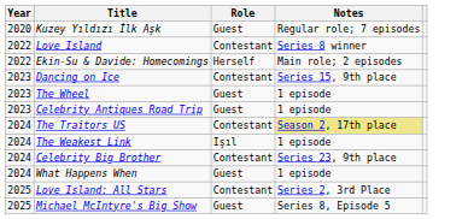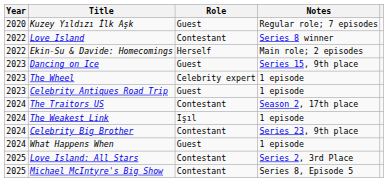 <table class="wikitable">
 <tr>
 <th>Year</th>
 <th>Title</th>
 <th>Role</th>
 <th>Notes</th>
 <th></th>
 </tr>
 <tr>
 <td>2020</td>
 <td><em>Kuzey Yıldızı İlk Aşk</em></td>
 <td>Guest</td>
 <td>Regular role; 7 episodes</td>
 <td align="center"></td>
 </tr>
 <tr>
 <td>2022</td>
 <td><em><a href='#'>Love Island</a></em></td>
 <td>Contestant</td>
 <td><a href='#'>Series 8</a> winner</td>
 <td align="center"></td>
 </tr>
 <tr>
 <td>2022</td>
 <td><em>Ekin-Su & Davide: Homecomings</em></td>
 <td>Herself</td>
 <td>Main role; 2 episodes</td>
 <td align="center"></td>
 </tr>
 <tr>
 <td>2023</td>
 <td><em><a href='#'>Dancing on Ice</a></em></td>
-<td>Contestant</td>
+<td>Guest</td>
 <td><a href='#'>Series 15</a>, 9th place</td>
 <td align="center"></td>
 </tr>
 <tr>
 <td>2023</td>
 <td><em><a href='#'>The Wheel</a></em></td>
-<td>Guest</td>
+<td>Celebrity expert</td>
 <td>1 episode</td>
 <td align="center"></td>
 </tr>
 <tr>
 <td>2023</td>
 <td><em><a href='#'>Celebrity Antiques Road Trip</a></em></td>
 <td>Guest</td>
 <td>1 episode</td>
 <td align="center"></td>
 </tr>
 <tr>
 <td>2024</td>
 <td><em><a href='#'>The Traitors US</a></em></td>
 <td>Contestant</td>
-<td style="background: khaki;"><a href='#'>Season 2</a>, 17th place</td>
+<td><a href='#'>Season 2</a>, 17th place</td>
 <td align="center"></td>
 </tr>
 <tr>
 <td>2024</td>
 <td><em><a href='#'>The Weakest Link</a></em></td>
 <td>Işıl</td>
 <td>1 episode</td>
 <td align="center"></td>
 </tr>
 <tr>
 <td>2024</td>
 <td><em><a href='#'>Celebrity Big Brother</a></em></td>
 <td>Contestant</td>
 <td><a href='#'>Series 23</a>, 9th place</td>
 <td align="center"></td>
 </tr>
 <tr>
 <td>2024</td>
 <td><em>What Happens When</em></td>
 <td>Guest</td>
 <td>1 episode</td>
 <td></td>
 </tr>
 <tr>
 <td>2025</td>
 <td><em><a href='#'>Love Island: All Stars</a></em></td>
 <td>Contestant</td>
 <td><a href='#'>Series 2</a>, 3rd Place</td>
 <td></td>
 </tr>
 <tr>
 <td>2025</td>
 <td><em><a href='#'>Michael McIntyre's Big Show</a></em></td>
-<td>Guest</td>
+<td>Contestant</td>
 <td>Series 8, Episode 5</td>
 <td></td>
 </tr>
 </table>
